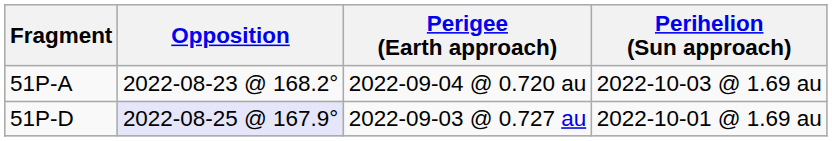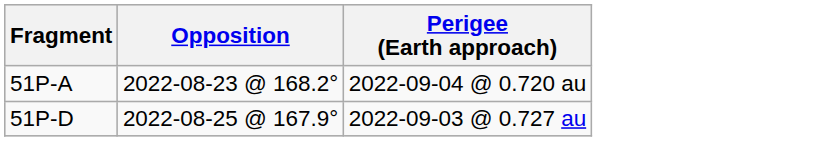 <table class="wikitable sortable" style="font-size: 0.9em;">
 <tr>
 <th>Fragment</th>
 <th><a href='#'>Opposition</a></th>
 <th><a href='#'>Perigee</a><br>(Earth approach)</th>
-<th><a href='#'>Perihelion</a><br>(Sun approach)</th>
 </tr>
 <tr>
 <td>51P-A</td>
 <td>2022-08-23 @ 168.2°</td>
 <td>2022-09-04 @ 0.720 au</td>
-<td>2022-10-03 @ 1.69 au</td>
 </tr>
 <tr>
 <td>51P-D</td>
-<td style="background: lavender;">2022-08-25 @ 167.9°</td>
+<td>2022-08-25 @ 167.9°</td>
 <td>2022-09-03 @ 0.727 <a href='#'>au</a></td>
-<td>2022-10-01 @ 1.69 au</td>
 </tr>
 </table>
